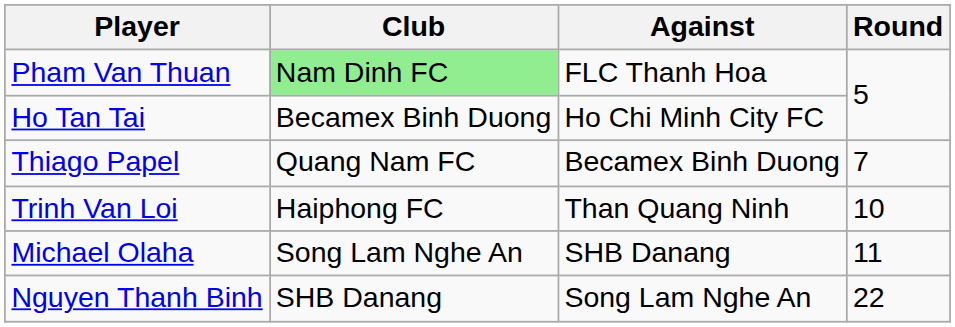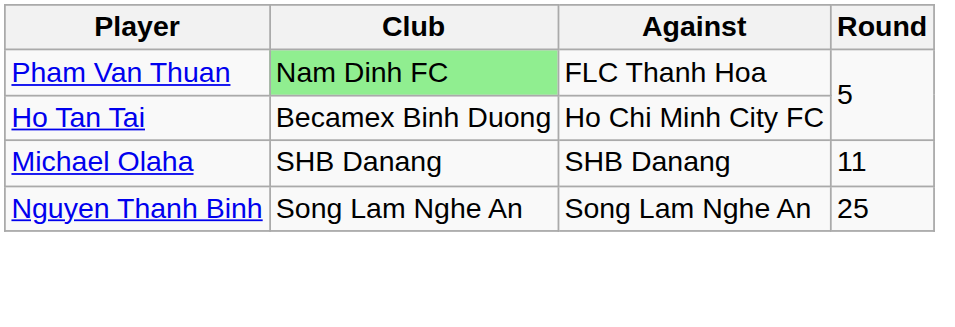 <table class="wikitable" style="text-align:left;">
 <tr>
 <th>Player</th>
 <th>Club</th>
 <th>Against</th>
 <th>Round</th>
 </tr>
 <tr>
 <td align="left"> <a href='#'>Pham Van Thuan</a></td>
 <td style="background: lightgreen; text-align:left;">Nam Dinh FC</td>
 <td style="text-align:left;">FLC Thanh Hoa</td>
 <td rowspan=2>5</td>
 </tr>
 <tr>
 <td align="left"> <a href='#'>Ho Tan Tai</a></td>
 <td style="text-align:left;">Becamex Binh Duong</td>
 <td style="text-align:left;">Ho Chi Minh City FC</td>
 </tr>
 <tr>
-<td align="left"> <a href='#'>Thiago Papel</a></td>
-<td style="text-align:left;">Quang Nam FC</td>
-<td style="text-align:left;">Becamex Binh Duong</td>
-<td>7</td>
-</tr>
-<tr>
-<td align="left"> <a href='#'>Trinh Van Loi</a></td>
-<td style="text-align:left;">Haiphong FC</td>
-<td style="text-align:left;">Than Quang Ninh</td>
-<td>10</td>
-</tr>
-<tr>
 <td align="left"> <a href='#'>Michael Olaha</a></td>
-<td style="text-align:left;">Song Lam Nghe An</td>
+<td style="text-align:left;">SHB Danang</td>
 <td style="text-align:left;">SHB Danang</td>
 <td>11</td>
 </tr>
 <tr>
 <td align="left"> <a href='#'>Nguyen Thanh Binh</a></td>
-<td style="text-align:left;">SHB Danang</td>
 <td style="text-align:left;">Song Lam Nghe An</td>
-<td>22</td>
+<td style="text-align:left;">Song Lam Nghe An</td>
+<td>25</td>
 </tr>
 </table>
